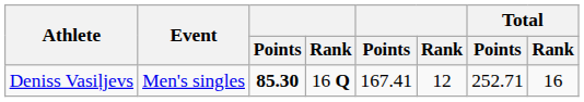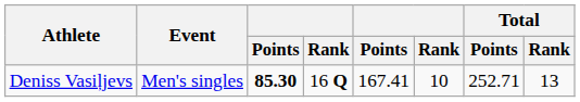 <table class=wikitable style="text-align:center; font-size:90%">
 <tr>
 <th rowspan=2>Athlete</th>
 <th rowspan=2>Event</th>
 <th colspan=2></th>
 <th colspan=2></th>
 <th colspan=2>Total</th>
 </tr>
 <tr style=font-size:95%>
 <th>Points</th>
 <th>Rank</th>
 <th>Points</th>
 <th>Rank</th>
 <th>Points</th>
 <th>Rank</th>
 </tr>
 <tr>
 <td align=left><a href='#'>Deniss Vasiļjevs</a></td>
 <td align=left><a href='#'>Men's singles</a></td>
 <td><strong>85.30</strong></td>
 <td>16 <strong>Q</strong></td>
 <td>167.41</td>
-<td>12</td>
+<td>10</td>
 <td>252.71</td>
-<td>16</td>
+<td>13</td>
 </tr>
 </table>
